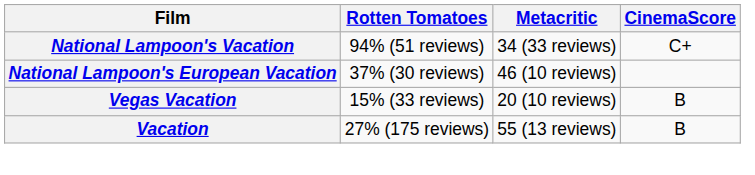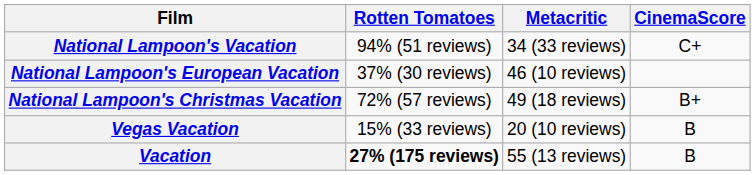 <table class="wikitable plainrowheaders" style="text-align:center;">
 <tr>
 <th scope="col">Film</th>
 <th scope="col"><a href='#'>Rotten Tomatoes</a></th>
 <th scope="col"><a href='#'>Metacritic</a></th>
 <th scope="col"><a href='#'>CinemaScore</a></th>
 </tr>
 <tr>
 <th scope="row"><em><a href='#'>National Lampoon's Vacation</a></em></th>
 <td>94% (51 reviews)</td>
 <td>34 (33 reviews)</td>
 <td>C+</td>
 </tr>
 <tr>
 <th scope="row"><em><a href='#'>National Lampoon's European Vacation</a></em></th>
 <td>37% (30 reviews)</td>
 <td>46 (10 reviews)</td>
 <td></td>
 </tr>
 <tr>
+<th scope="row"><em><a href='#'>National Lampoon's Christmas Vacation</a></em></th>
+<td>72% (57 reviews)</td>
+<td>49 (18 reviews)</td>
+<td>B+</td>
+</tr>
+<tr>
 <th scope="row"><em><a href='#'>Vegas Vacation</a></em></th>
 <td>15% (33 reviews)</td>
 <td>20 (10 reviews)</td>
 <td>B</td>
 </tr>
 <tr>
 <th scope="row"><em><a href='#'>Vacation</a></em></th>
-<td>27% (175 reviews)</td>
+<td><strong>27% (175 reviews)</strong></td>
 <td>55 (13 reviews)</td>
 <td>B</td>
 </tr>
 </table>
